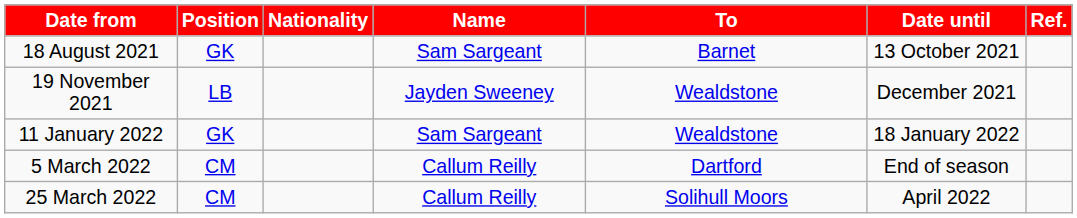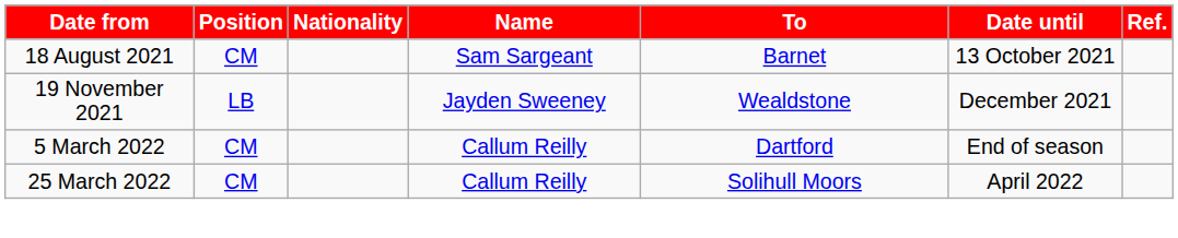 <table class="wikitable"  style="text-align:center; font-size:90%; ">
 <tr>
 <th style="background:red;color:white; width:120px;">Date from</th>
 <th style="background:red;color:white; width:50px;">Position</th>
 <th style="background:red;color:white; width:50px;">Nationality</th>
 <th style="background:red;color:white; width:150px;">Name</th>
 <th style="background:red;color:white; width:200px;">To</th>
 <th style="background:red;color:white; width:110px;">Date until</th>
 <th style="background:red;color:white; width:25px;">Ref.</th>
 </tr>
 <tr>
 <td>18 August 2021</td>
-<td><a href='#'>GK</a></td>
+<td><a href='#'>CM</a></td>
 <td></td>
 <td><a href='#'>Sam Sargeant</a></td>
 <td> <a href='#'>Barnet</a></td>
 <td>13 October 2021</td>
 <td></td>
 </tr>
 <tr>
 <td>19 November 2021</td>
 <td><a href='#'>LB</a></td>
 <td></td>
 <td><a href='#'>Jayden Sweeney</a></td>
 <td> <a href='#'>Wealdstone</a></td>
 <td>December 2021</td>
-<td></td>
-</tr>
-<tr>
-<td>11 January 2022</td>
-<td><a href='#'>GK</a></td>
-<td></td>
-<td><a href='#'>Sam Sargeant</a></td>
-<td> <a href='#'>Wealdstone</a></td>
-<td>18 January 2022</td>
 <td></td>
 </tr>
 <tr>
 <td>5 March 2022</td>
 <td><a href='#'>CM</a></td>
 <td></td>
 <td><a href='#'>Callum Reilly</a></td>
 <td> <a href='#'>Dartford</a></td>
 <td>End of season</td>
 <td></td>
 </tr>
 <tr>
 <td>25 March 2022</td>
 <td><a href='#'>CM</a></td>
 <td></td>
 <td><a href='#'>Callum Reilly</a></td>
 <td> <a href='#'>Solihull Moors</a></td>
 <td>April 2022</td>
 <td></td>
 </tr>
 </table>
